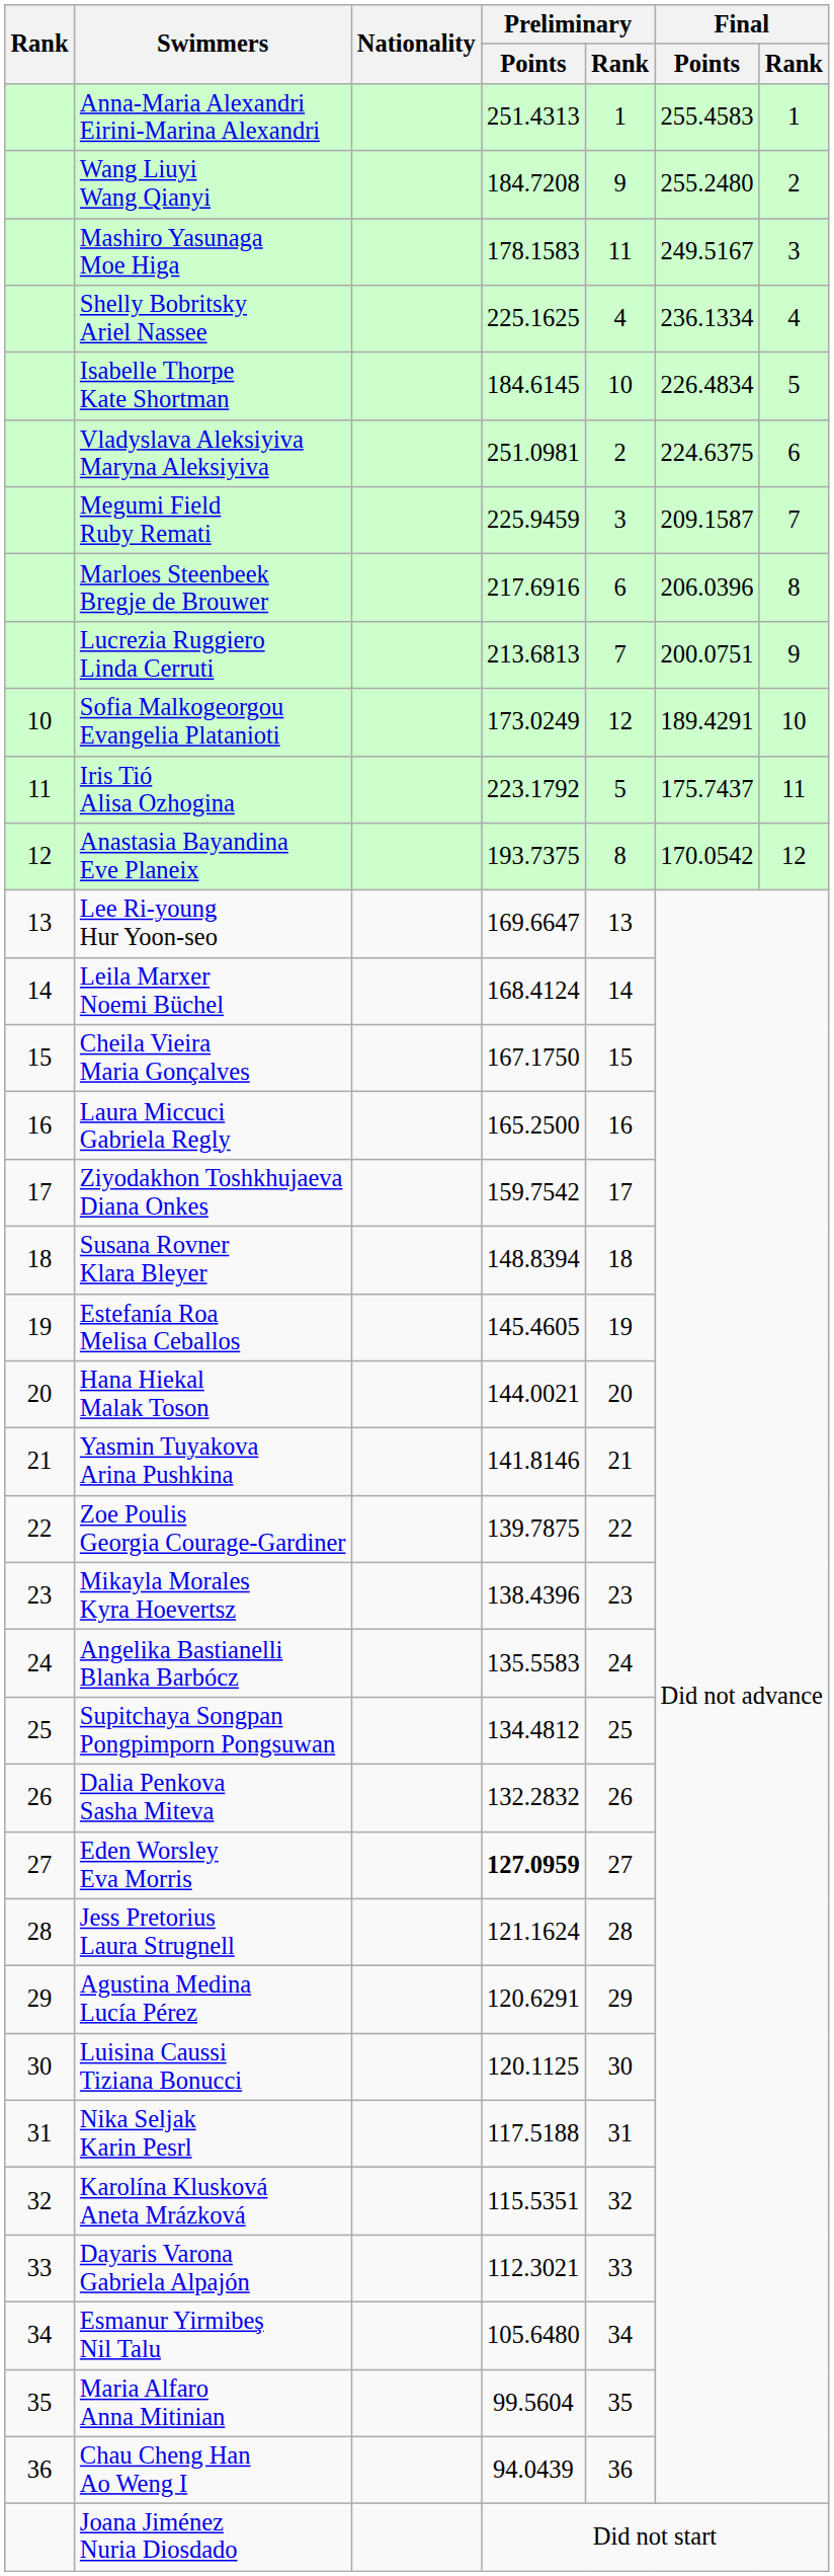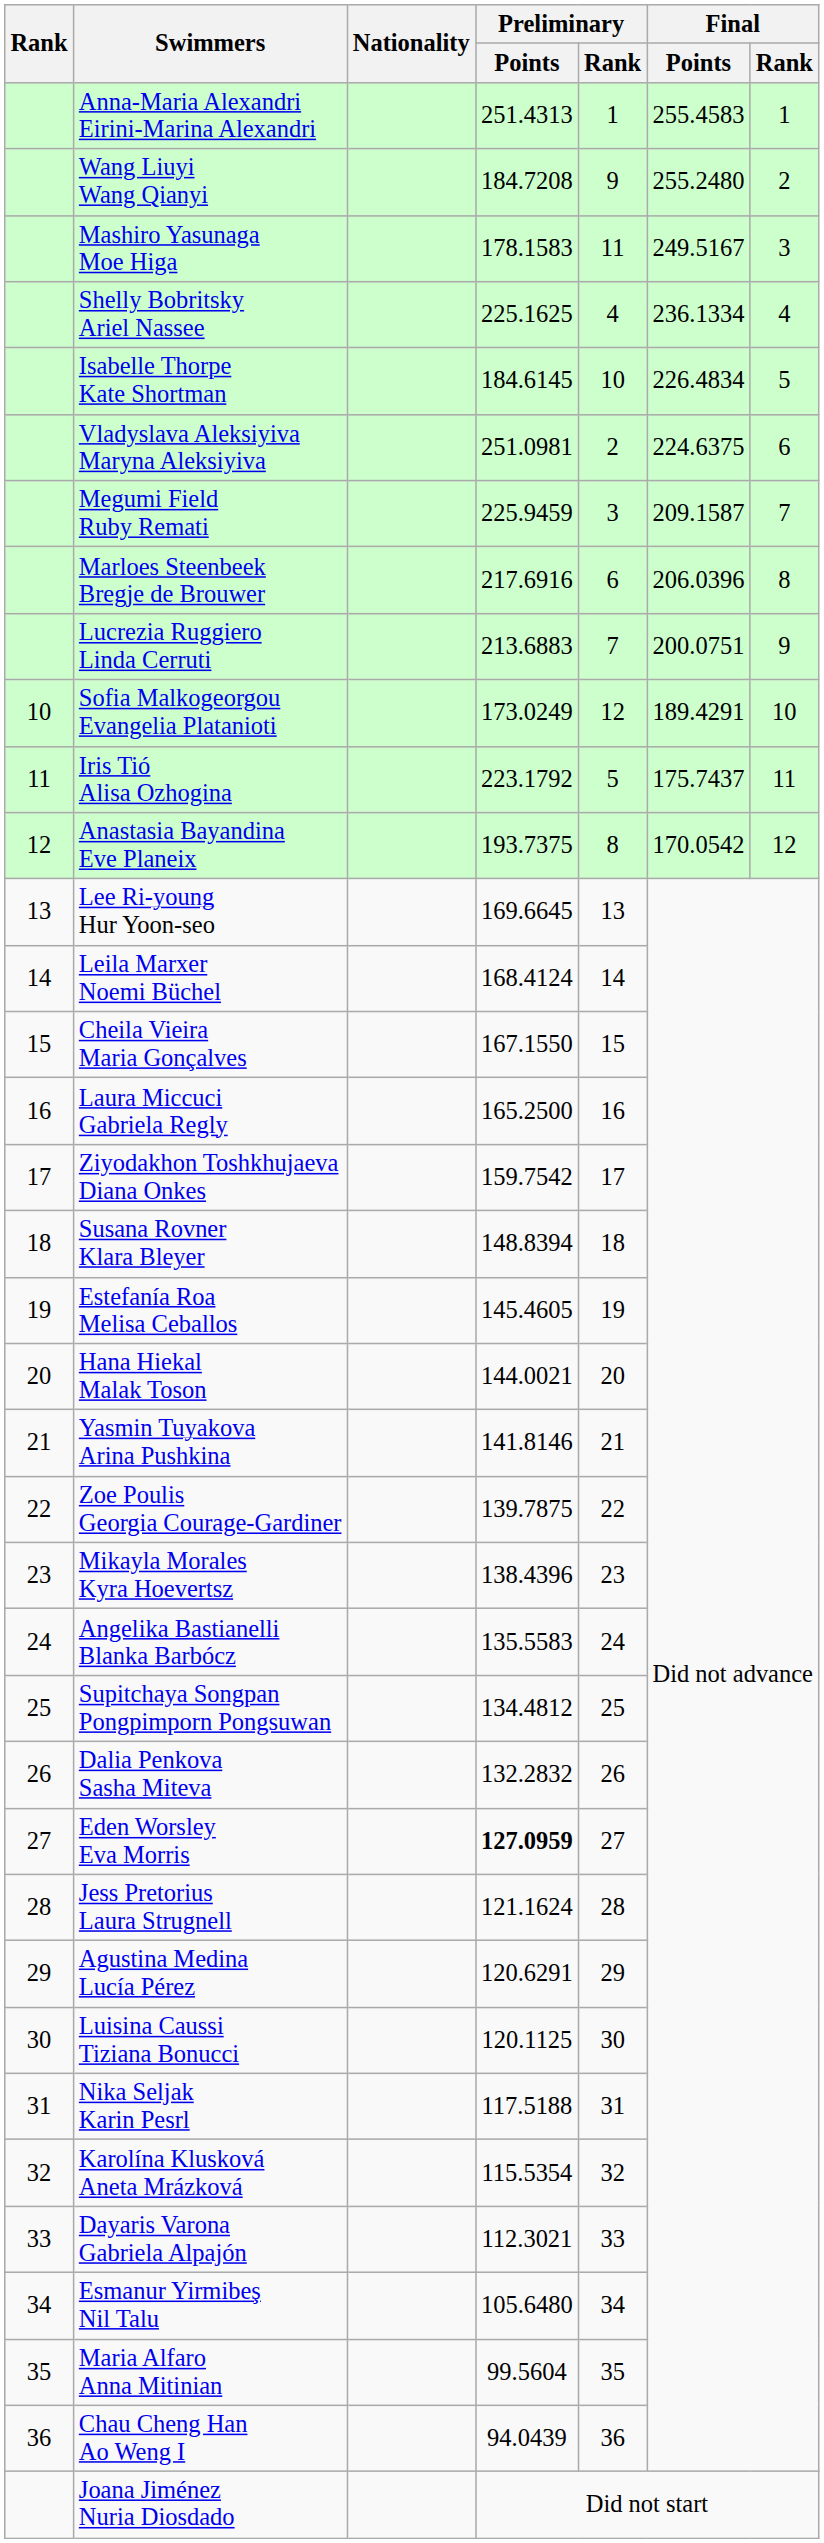 <table class="wikitable sortable" style="text-align:center">
 <tr>
 <th rowspan=2>Rank</th>
 <th rowspan=2>Swimmers</th>
 <th rowspan=2>Nationality</th>
 <th colspan=2>Preliminary</th>
 <th colspan=2>Final</th>
 </tr>
 <tr>
 <th>Points</th>
 <th>Rank</th>
 <th>Points</th>
 <th>Rank</th>
 </tr>
 <tr bgcolor=ccffcc>
 <td></td>
 <td align=left><a href='#'>Anna-Maria Alexandri</a><br><a href='#'>Eirini-Marina Alexandri</a></td>
 <td align=left></td>
 <td>251.4313</td>
 <td>1</td>
 <td>255.4583</td>
 <td>1</td>
 </tr>
 <tr bgcolor=ccffcc>
 <td></td>
 <td align=left><a href='#'>Wang Liuyi</a><br><a href='#'>Wang Qianyi</a></td>
 <td align=left></td>
 <td>184.7208</td>
 <td>9</td>
 <td>255.2480</td>
 <td>2</td>
 </tr>
 <tr bgcolor=ccffcc>
 <td></td>
 <td align=left><a href='#'>Mashiro Yasunaga</a><br><a href='#'>Moe Higa</a></td>
 <td align=left></td>
 <td>178.1583</td>
 <td>11</td>
 <td>249.5167</td>
 <td>3</td>
 </tr>
 <tr bgcolor=ccffcc>
 <td></td>
 <td align=left><a href='#'>Shelly Bobritsky</a><br><a href='#'>Ariel Nassee</a></td>
 <td align=left></td>
 <td>225.1625</td>
 <td>4</td>
 <td>236.1334</td>
 <td>4</td>
 </tr>
 <tr bgcolor=ccffcc>
 <td></td>
 <td align=left><a href='#'>Isabelle Thorpe</a><br><a href='#'>Kate Shortman</a></td>
 <td align=left></td>
 <td>184.6145</td>
 <td>10</td>
 <td>226.4834</td>
 <td>5</td>
 </tr>
 <tr bgcolor=ccffcc>
 <td></td>
 <td align=left><a href='#'>Vladyslava Aleksiyiva</a><br><a href='#'>Maryna Aleksiyiva</a></td>
 <td align=left></td>
 <td>251.0981</td>
 <td>2</td>
 <td>224.6375</td>
 <td>6</td>
 </tr>
 <tr bgcolor=ccffcc>
 <td></td>
 <td align=left><a href='#'>Megumi Field</a><br><a href='#'>Ruby Remati</a></td>
 <td align=left></td>
 <td>225.9459</td>
 <td>3</td>
 <td>209.1587</td>
 <td>7</td>
 </tr>
 <tr bgcolor=ccffcc>
 <td></td>
 <td align=left><a href='#'>Marloes Steenbeek</a><br><a href='#'>Bregje de Brouwer</a></td>
 <td align=left></td>
 <td>217.6916</td>
 <td>6</td>
 <td>206.0396</td>
 <td>8</td>
 </tr>
 <tr bgcolor=ccffcc>
 <td></td>
 <td align=left><a href='#'>Lucrezia Ruggiero</a><br><a href='#'>Linda Cerruti</a></td>
 <td align=left></td>
-<td>213.6813</td>
+<td>213.6883</td>
 <td>7</td>
 <td>200.0751</td>
 <td>9</td>
 </tr>
 <tr bgcolor=ccffcc>
 <td>10</td>
 <td align=left><a href='#'>Sofia Malkogeorgou</a><br><a href='#'>Evangelia Platanioti</a></td>
 <td align=left></td>
 <td>173.0249</td>
 <td>12</td>
 <td>189.4291</td>
 <td>10</td>
 </tr>
 <tr bgcolor=ccffcc>
 <td>11</td>
 <td align=left><a href='#'>Iris Tió</a><br><a href='#'>Alisa Ozhogina</a></td>
 <td align=left></td>
 <td>223.1792</td>
 <td>5</td>
 <td>175.7437</td>
 <td>11</td>
 </tr>
 <tr bgcolor=ccffcc>
 <td>12</td>
 <td align=left><a href='#'>Anastasia Bayandina</a><br><a href='#'>Eve Planeix</a></td>
 <td align=left></td>
 <td>193.7375</td>
 <td>8</td>
 <td>170.0542</td>
 <td>12</td>
 </tr>
 <tr>
 <td>13</td>
 <td align=left><a href='#'>Lee Ri-young</a><br>Hur Yoon-seo</td>
 <td align=left></td>
-<td>169.6647</td>
+<td>169.6645</td>
 <td>13</td>
 <td colspan=2 rowspan=24>Did not advance</td>
 </tr>
 <tr>
 <td>14</td>
 <td align=left><a href='#'>Leila Marxer</a><br><a href='#'>Noemi Büchel</a></td>
 <td align=left></td>
 <td>168.4124</td>
 <td>14</td>
 </tr>
 <tr>
 <td>15</td>
 <td align=left><a href='#'>Cheila Vieira</a><br><a href='#'>Maria Gonçalves</a></td>
 <td align=left></td>
-<td>167.1750</td>
+<td>167.1550</td>
 <td>15</td>
 </tr>
 <tr>
 <td>16</td>
 <td align=left><a href='#'>Laura Miccuci</a><br><a href='#'>Gabriela Regly</a></td>
 <td align=left></td>
 <td>165.2500</td>
 <td>16</td>
 </tr>
 <tr>
 <td>17</td>
 <td align=left><a href='#'>Ziyodakhon Toshkhujaeva</a><br><a href='#'>Diana Onkes</a></td>
 <td align=left></td>
 <td>159.7542</td>
 <td>17</td>
 </tr>
 <tr>
 <td>18</td>
 <td align=left><a href='#'>Susana Rovner</a><br><a href='#'>Klara Bleyer</a></td>
 <td align=left></td>
 <td>148.8394</td>
 <td>18</td>
 </tr>
 <tr>
 <td>19</td>
 <td align=left><a href='#'>Estefanía Roa</a><br><a href='#'>Melisa Ceballos</a></td>
 <td align=left></td>
 <td>145.4605</td>
 <td>19</td>
 </tr>
 <tr>
 <td>20</td>
 <td align=left><a href='#'>Hana Hiekal</a><br><a href='#'>Malak Toson</a></td>
 <td align=left></td>
 <td>144.0021</td>
 <td>20</td>
 </tr>
 <tr>
 <td>21</td>
 <td align=left><a href='#'>Yasmin Tuyakova</a><br><a href='#'>Arina Pushkina</a></td>
 <td align=left></td>
 <td>141.8146</td>
 <td>21</td>
 </tr>
 <tr>
 <td>22</td>
 <td align=left><a href='#'>Zoe Poulis</a><br><a href='#'>Georgia Courage-Gardiner</a></td>
 <td align=left></td>
 <td>139.7875</td>
 <td>22</td>
 </tr>
 <tr>
 <td>23</td>
 <td align=left><a href='#'>Mikayla Morales</a><br><a href='#'>Kyra Hoevertsz</a></td>
 <td align=left></td>
 <td>138.4396</td>
 <td>23</td>
 </tr>
 <tr>
 <td>24</td>
 <td align=left><a href='#'>Angelika Bastianelli</a><br><a href='#'>Blanka Barbócz</a></td>
 <td align=left></td>
 <td>135.5583</td>
 <td>24</td>
 </tr>
 <tr>
 <td>25</td>
 <td align=left><a href='#'>Supitchaya Songpan</a><br><a href='#'>Pongpimporn Pongsuwan</a></td>
 <td align=left></td>
 <td>134.4812</td>
 <td>25</td>
 </tr>
 <tr>
 <td>26</td>
 <td align=left><a href='#'>Dalia Penkova</a><br><a href='#'>Sasha Miteva</a></td>
 <td align=left></td>
 <td>132.2832</td>
 <td>26</td>
 </tr>
 <tr>
 <td>27</td>
 <td align=left><a href='#'>Eden Worsley</a><br><a href='#'>Eva Morris</a></td>
 <td align=left></td>
 <td><strong>127.0959</strong></td>
 <td>27</td>
 </tr>
 <tr>
 <td>28</td>
 <td align=left><a href='#'>Jess Pretorius</a><br><a href='#'>Laura Strugnell</a></td>
 <td align=left></td>
 <td>121.1624</td>
 <td>28</td>
 </tr>
 <tr>
 <td>29</td>
 <td align=left><a href='#'>Agustina Medina</a><br><a href='#'>Lucía Pérez</a></td>
 <td align=left></td>
 <td>120.6291</td>
 <td>29</td>
 </tr>
 <tr>
 <td>30</td>
 <td align=left><a href='#'>Luisina Caussi</a><br><a href='#'>Tiziana Bonucci</a></td>
 <td align=left></td>
 <td>120.1125</td>
 <td>30</td>
 </tr>
 <tr>
 <td>31</td>
 <td align=left><a href='#'>Nika Seljak</a><br><a href='#'>Karin Pesrl</a></td>
 <td align=left></td>
 <td>117.5188</td>
 <td>31</td>
 </tr>
 <tr>
 <td>32</td>
 <td align=left><a href='#'>Karolína Klusková</a><br><a href='#'>Aneta Mrázková</a></td>
 <td align=left></td>
-<td>115.5351</td>
+<td>115.5354</td>
 <td>32</td>
 </tr>
 <tr>
 <td>33</td>
 <td align=left><a href='#'>Dayaris Varona</a><br><a href='#'>Gabriela Alpajón</a></td>
 <td align=left></td>
 <td>112.3021</td>
 <td>33</td>
 </tr>
 <tr>
 <td>34</td>
 <td align=left><a href='#'>Esmanur Yirmibeş</a><br><a href='#'>Nil Talu</a></td>
 <td align=left></td>
 <td>105.6480</td>
 <td>34</td>
 </tr>
 <tr>
 <td>35</td>
 <td align=left><a href='#'>Maria Alfaro</a><br><a href='#'>Anna Mitinian</a></td>
 <td align=left></td>
 <td>99.5604</td>
 <td>35</td>
 </tr>
 <tr>
 <td>36</td>
 <td align=left><a href='#'>Chau Cheng Han</a><br><a href='#'>Ao Weng I</a></td>
 <td align=left></td>
 <td>94.0439</td>
 <td>36</td>
 </tr>
 <tr>
 <td></td>
 <td align=left><a href='#'>Joana Jiménez</a><br><a href='#'>Nuria Diosdado</a></td>
 <td align=left></td>
 <td colspan=4>Did not start</td>
 </tr>
 </table>
